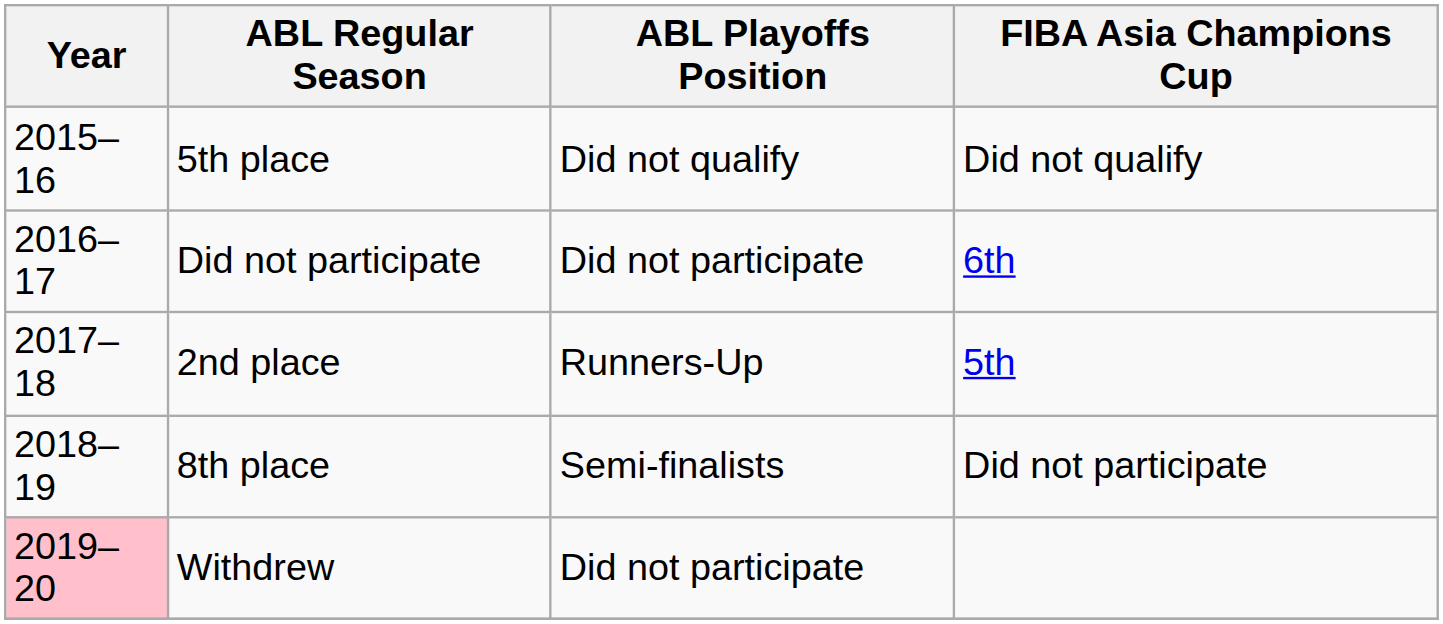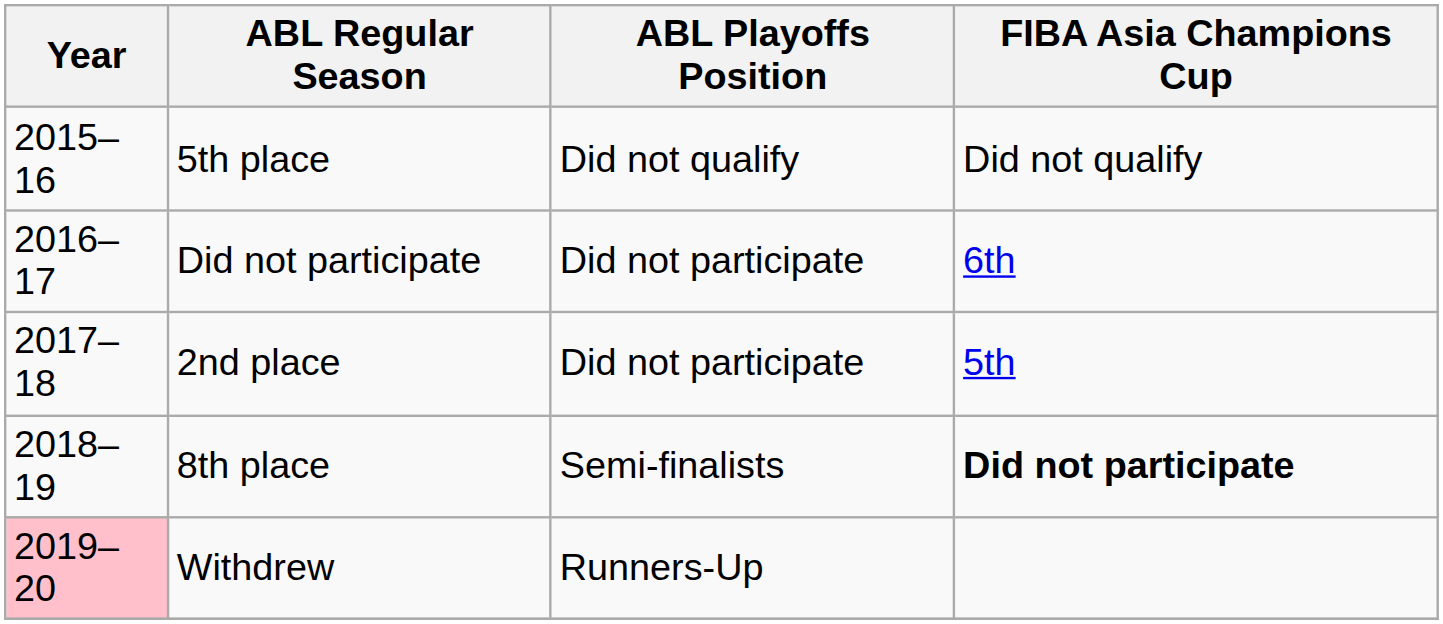 <table class="wikitable float-right">
 <tr>
 <th>Year</th>
 <th>ABL Regular Season</th>
 <th>ABL Playoffs Position</th>
 <th>FIBA Asia Champions Cup</th>
 </tr>
 <tr>
 <td>2015–16</td>
 <td valign="middle" align="centre">5th place</td>
 <td valign="middle" align="centre">Did not qualify</td>
 <td valign="middle" align="centre">Did not qualify</td>
 </tr>
 <tr>
 <td>2016–17</td>
 <td valign="middle" align="centre">Did not participate</td>
 <td valign="middle" align="centre">Did not participate</td>
 <td valign="middle" align="centre"><a href='#'>6th</a></td>
 </tr>
 <tr>
 <td>2017–18</td>
 <td valign="middle" align="centre">2nd place</td>
-<td valign="middle" align="centre">Runners-Up</td>
+<td valign="middle" align="centre">Did not participate</td>
 <td valign="middle" align="centre"><a href='#'>5th</a></td>
 </tr>
 <tr>
 <td>2018–19</td>
 <td valign="middle" align="centre">8th place</td>
 <td valign="middle" align="centre">Semi-finalists</td>
-<td valign="middle" align="centre">Did not participate</td>
+<td valign="middle" align="centre"><strong>Did not participate</strong></td>
 </tr>
 <tr>
 <td style="background: pink;">2019–20</td>
 <td valign="middle" align="centre">Withdrew</td>
-<td valign="middle" align="centre">Did not participate</td>
+<td valign="middle" align="centre">Runners-Up</td>
 <td valign="middle" align="centre"></td>
 </tr>
 <tr>
 </tr>
 </table>
